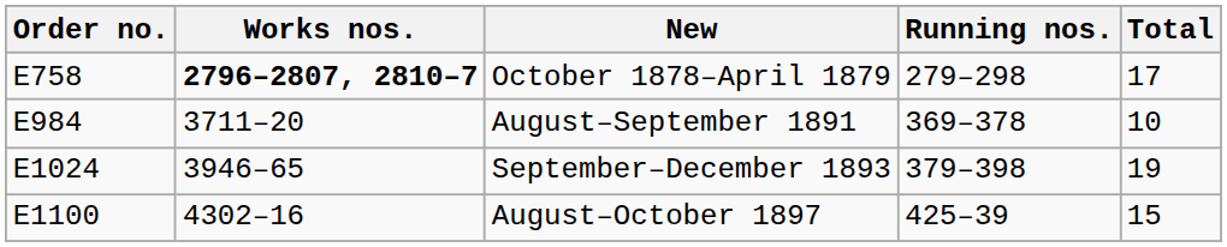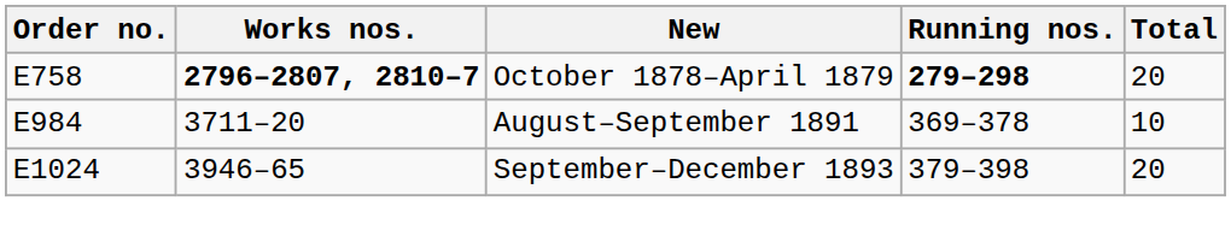 <table class=wikitable>
 <tr>
 <th>Order no.</th>
 <th>Works nos.</th>
 <th>New</th>
 <th>Running nos.</th>
 <th>Total</th>
 </tr>
 <tr>
 <td>E758</td>
 <td><strong>2796–2807, 2810–7</strong></td>
 <td>October 1878–April 1879</td>
-<td>279–298</td>
-<td>17</td>
+<td><strong>279–298</strong></td>
+<td>20</td>
 </tr>
 <tr>
 <td>E984</td>
 <td>3711–20</td>
 <td>August–September 1891</td>
 <td>369–378</td>
 <td>10</td>
 </tr>
 <tr>
 <td>E1024</td>
 <td>3946–65</td>
 <td>September–December 1893</td>
 <td>379–398</td>
-<td>19</td>
-</tr>
-<tr>
-<td>E1100</td>
-<td>4302–16</td>
-<td>August–October 1897</td>
-<td>425–39</td>
-<td>15</td>
+<td>20</td>
 </tr>
 </table>
